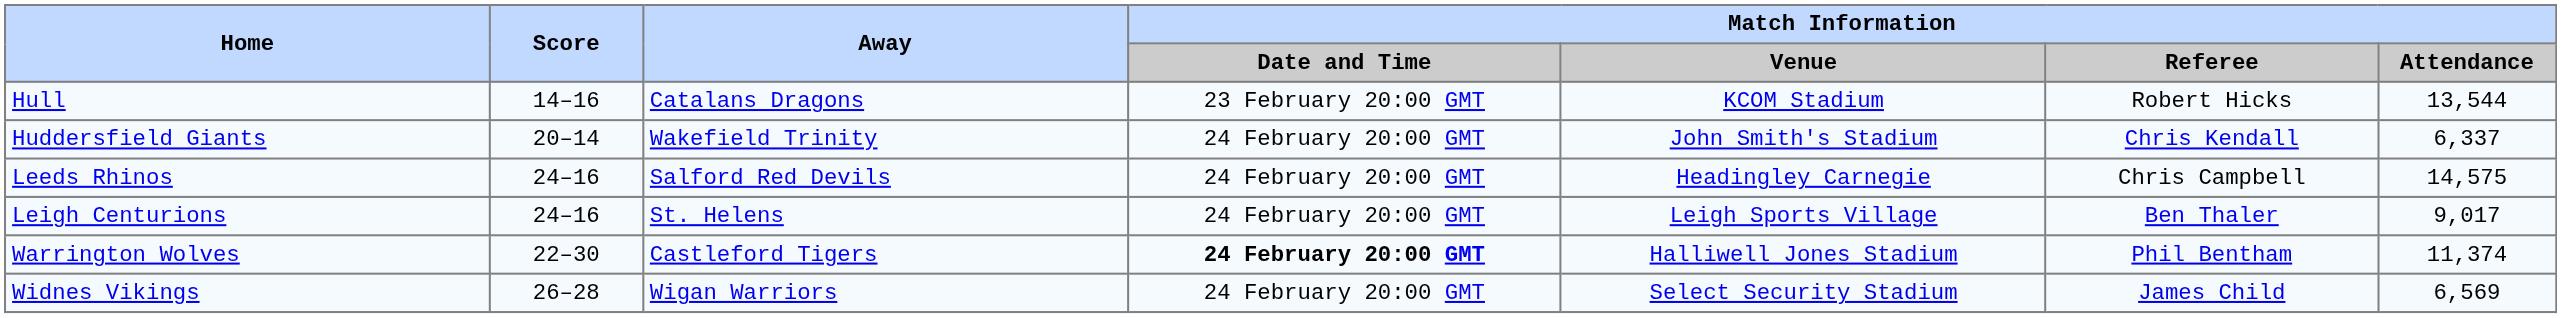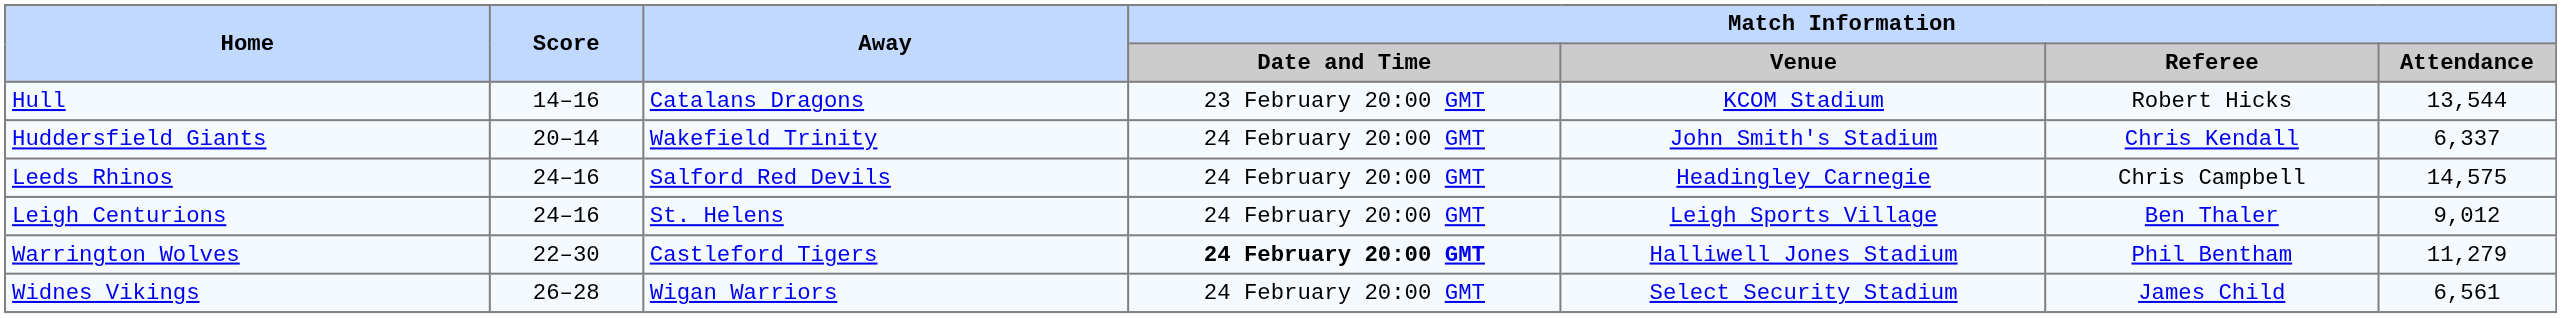 <table border=1 style="border-collapse:collapse; font-size:85%; text-align:center;" cellpadding=3 cellspacing=0 width=100%>
 <tr bgcolor=#C1D8FF>
 <th rowspan=2 width=19%>Home</th>
 <th rowspan=2 width=6%>Score</th>
 <th rowspan=2 width=19%>Away</th>
 <th colspan=6>Match Information</th>
 </tr>
 <tr bgcolor=#CCCCCC>
 <th width=17%>Date and Time</th>
 <th width=19%>Venue</th>
 <th width=13%>Referee</th>
 <th width=7%>Attendance</th>
 </tr>
 <tr bgcolor=#F5FAFF>
 <td align=left> <a href='#'>Hull</a></td>
 <td>14–16</td>
 <td align=left> <a href='#'>Catalans Dragons</a></td>
 <td>23 February  20:00 <a href='#'>GMT</a></td>
 <td><a href='#'>KCOM Stadium</a></td>
 <td>Robert Hicks</td>
 <td>13,544</td>
 </tr>
 <tr bgcolor=#F5FAFF>
 <td align=left> <a href='#'>Huddersfield Giants</a></td>
 <td>20–14</td>
 <td align=left> <a href='#'>Wakefield Trinity</a></td>
 <td>24 February  20:00 <a href='#'>GMT</a></td>
 <td><a href='#'>John Smith's Stadium</a></td>
 <td><a href='#'>Chris Kendall</a></td>
 <td>6,337</td>
 </tr>
 <tr bgcolor=#F5FAFF>
 <td align=left> <a href='#'>Leeds Rhinos</a></td>
 <td>24–16</td>
 <td align=left> <a href='#'>Salford Red Devils</a></td>
 <td>24 February  20:00 <a href='#'>GMT</a></td>
 <td><a href='#'>Headingley Carnegie</a></td>
 <td>Chris Campbell</td>
 <td>14,575</td>
 </tr>
 <tr bgcolor=#F5FAFF>
 <td align=left> <a href='#'>Leigh Centurions</a></td>
 <td>24–16</td>
 <td align=left> <a href='#'>St. Helens</a></td>
 <td>24 February  20:00 <a href='#'>GMT</a></td>
 <td><a href='#'>Leigh Sports Village</a></td>
 <td><a href='#'>Ben Thaler</a></td>
-<td>9,017</td>
+<td>9,012</td>
 </tr>
 <tr bgcolor=#F5FAFF>
 <td align=left> <a href='#'>Warrington Wolves</a></td>
 <td>22–30</td>
 <td align=left> <a href='#'>Castleford Tigers</a></td>
 <td><strong>24 February  20:00 <a href='#'>GMT</a></strong></td>
 <td><a href='#'>Halliwell Jones Stadium</a></td>
 <td><a href='#'>Phil Bentham</a></td>
-<td>11,374</td>
+<td>11,279</td>
 </tr>
 <tr bgcolor=#F5FAFF>
 <td align=left> <a href='#'>Widnes Vikings</a></td>
 <td>26–28</td>
 <td align=left> <a href='#'>Wigan Warriors</a></td>
 <td>24 February  20:00 <a href='#'>GMT</a></td>
 <td><a href='#'>Select Security Stadium</a></td>
 <td><a href='#'>James Child</a></td>
-<td>6,569</td>
+<td>6,561</td>
 </tr>
 </table>
